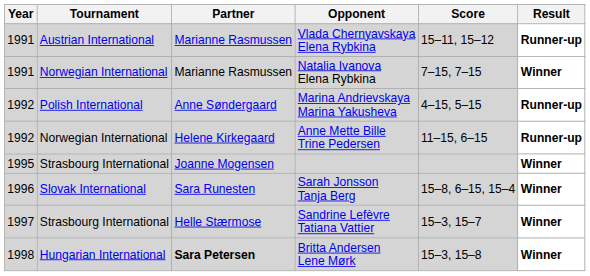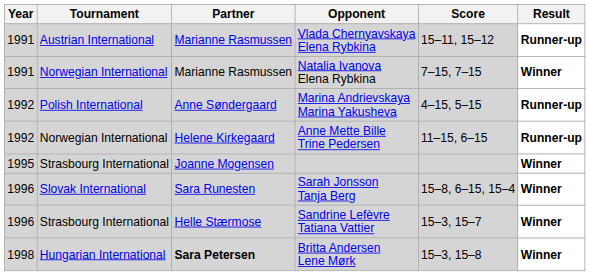 <table class="sortable wikitable" style="font-size: 90%;">
 <tr>
 <th>Year</th>
 <th>Tournament</th>
 <th>Partner</th>
 <th>Opponent</th>
 <th>Score</th>
 <th>Result</th>
 </tr>
 <tr style="background:#D5D5D5">
 <td align="center">1991</td>
 <td align="left"><a href='#'>Austrian International</a></td>
 <td align="left"> <a href='#'>Marianne Rasmussen</a></td>
 <td align="left"> <a href='#'>Vlada Chernyavskaya</a><br> <a href='#'>Elena Rybkina</a></td>
 <td align="left">15–11, 15–12</td>
 <td style="text-align:left; background:white"> <strong>Runner-up</strong></td>
 </tr>
 <tr style="background:#D5D5D5">
 <td align="center">1991</td>
 <td align="left"><a href='#'>Norwegian International</a></td>
 <td align="left"> Marianne Rasmussen</td>
 <td align="left"> <a href='#'>Natalia Ivanova</a><br> Elena Rybkina</td>
 <td align="left">7–15, 7–15</td>
 <td style="text-align:left; background:white"> <strong>Winner</strong></td>
 </tr>
 <tr style="background:#D5D5D5">
 <td align="center">1992</td>
 <td align="left"><a href='#'>Polish International</a></td>
 <td align="left"> <a href='#'>Anne Søndergaard</a></td>
 <td align="left"> <a href='#'>Marina Andrievskaya</a><br> <a href='#'>Marina Yakusheva</a></td>
 <td align="left">4–15, 5–15</td>
 <td style="text-align:left; background:white"> <strong>Runner-up</strong></td>
 </tr>
 <tr style="background:#D5D5D5">
 <td align="center">1992</td>
 <td align="left">Norwegian International</td>
 <td align="left"> <a href='#'>Helene Kirkegaard</a></td>
 <td align="left"> <a href='#'>Anne Mette Bille</a><br> <a href='#'>Trine Pedersen</a></td>
 <td align="left">11–15, 6–15</td>
 <td style="text-align:left; background:white"> <strong>Runner-up</strong></td>
 </tr>
 <tr style="background:#D5D5D5">
 <td align="center">1995</td>
 <td align="left">Strasbourg International</td>
 <td align="left"> <a href='#'>Joanne Mogensen</a></td>
 <td align="left"></td>
 <td align="left"></td>
 <td style="text-align:left; background:white"> <strong>Winner</strong></td>
 </tr>
 <tr style="background:#D5D5D5">
 <td align="center">1996</td>
 <td align="left"><a href='#'>Slovak International</a></td>
 <td align="left"> <a href='#'>Sara Runesten</a></td>
 <td align="left"> <a href='#'>Sarah Jonsson</a><br> <a href='#'>Tanja Berg</a></td>
 <td align="left">15–8, 6–15, 15–4</td>
 <td style="text-align:left; background:white"> <strong>Winner</strong></td>
 </tr>
 <tr style="background:#D5D5D5">
-<td align="center">1997</td>
+<td align="center">1996</td>
 <td align="left">Strasbourg International</td>
 <td align="left"> <a href='#'>Helle Stærmose</a></td>
 <td align="left"> <a href='#'>Sandrine Lefèvre</a><br> <a href='#'>Tatiana Vattier</a></td>
 <td align="left">15–3, 15–7</td>
 <td style="text-align:left; background:white"> <strong>Winner</strong></td>
 </tr>
 <tr style="background:#D5D5D5">
 <td align="center">1998</td>
 <td align="left"><a href='#'>Hungarian International</a></td>
 <td align="left"><strong> Sara Petersen</strong></td>
 <td align="left"> <a href='#'>Britta Andersen</a><br> <a href='#'>Lene Mørk</a></td>
 <td align="left">15–3, 15–8</td>
 <td style="text-align:left; background:white"> <strong>Winner</strong></td>
 </tr>
 </table>
